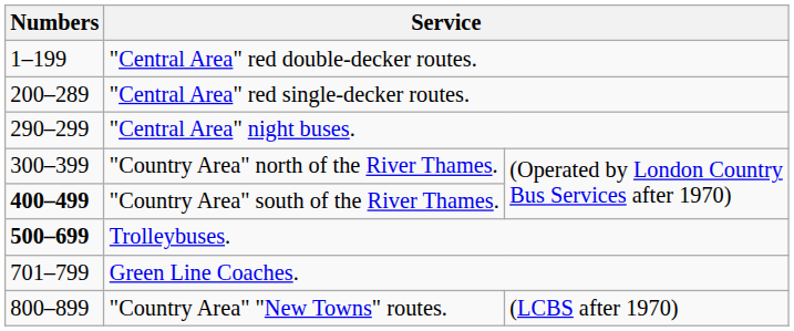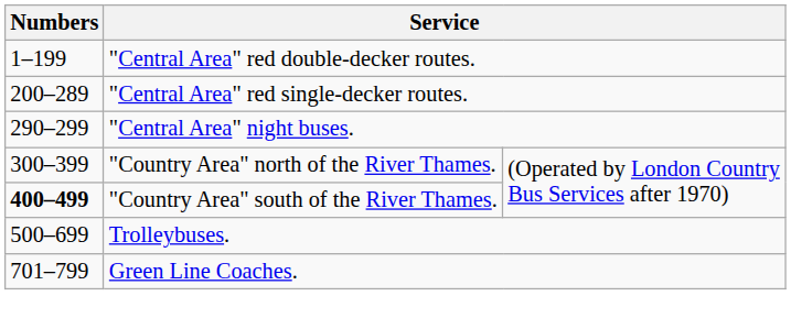 <table class="wikitable">
 <tr>
 <th>Numbers</th>
 <th colspan=2>Service</th>
 </tr>
 <tr>
 <td>1–199</td>
 <td colspan=2>"<a href='#'>Central Area</a>" red double-decker routes.</td>
 </tr>
 <tr>
 <td>200–289</td>
 <td colspan=2>"<a href='#'>Central Area</a>" red single-decker routes.</td>
 </tr>
 <tr>
 <td>290–299</td>
 <td colspan=2>"<a href='#'>Central Area</a>" <a href='#'>night buses</a>.</td>
 </tr>
 <tr>
 <td>300–399</td>
 <td>"Country Area" north of the <a href='#'>River Thames</a>.</td>
 <td rowspan=2>(Operated by <a href='#'>London Country<br>Bus Services</a> after 1970)</td>
 </tr>
 <tr>
 <td><strong>400–499</strong></td>
 <td>"Country Area" south of the <a href='#'>River Thames</a>.</td>
 </tr>
 <tr>
-<td><strong>500–699</strong></td>
+<td>500–699</td>
 <td colspan=2><a href='#'>Trolleybuses</a>.</td>
 </tr>
 <tr>
 <td>701–799</td>
 <td colspan=2><a href='#'>Green Line Coaches</a>.</td>
 </tr>
-<tr>
-<td>800–899</td>
-<td>"Country Area" "<a href='#'>New Towns</a>" routes.</td>
-<td>(<a href='#'>LCBS</a> after 1970)</td>
-</tr>
 </table>
